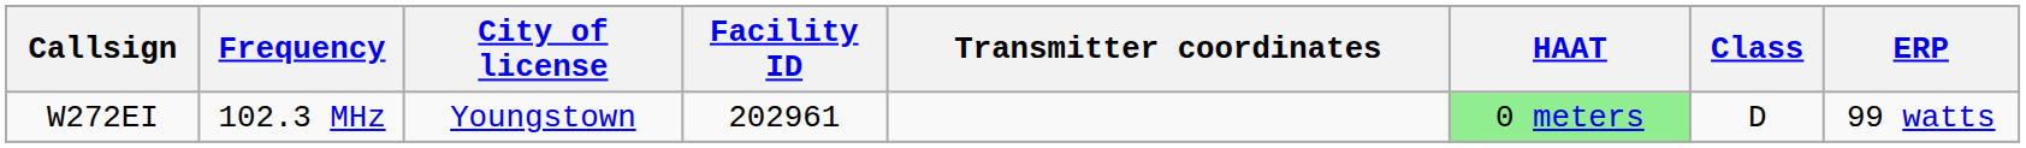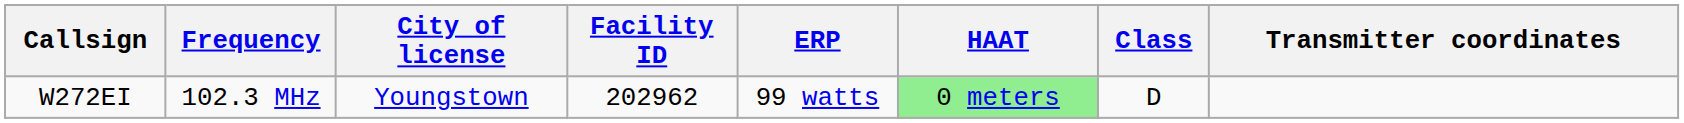 <table class="wikitable" style="text-align:center;">
 <tr>
 <th style="width:75px">Callsign</th>
 <th style="width:80px"><a href='#'>Frequency</a></th>
 <th style="width:110px"><a href='#'>City of license</a></th>
 <th style="width:80px"><a href='#'>Facility ID</a></th>
-<th style="width:230px">Transmitter coordinates</th>
+<th style="width:75px"><a href='#'>ERP</a></th>
 <th style="width:95px"><a href='#'>HAAT</a></th>
 <th style="width:50px"><a href='#'>Class</a></th>
-<th style="width:75px"><a href='#'>ERP</a></th>
+<th style="width:230px">Transmitter coordinates</th>
 </tr>
 <tr>
 <td>W272EI</td>
 <td>102.3 <a href='#'>MHz</a></td>
 <td><a href='#'>Youngstown</a></td>
-<td>202961</td>
-<td></td>
+<td>202962</td>
+<td>99 <a href='#'>watts</a></td>
 <td style="background: lightgreen;">0 <a href='#'>meters</a></td>
 <td>D</td>
-<td>99 <a href='#'>watts</a></td>
+<td></td>
 </tr>
 </table>
